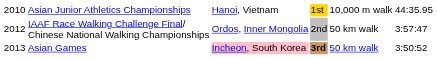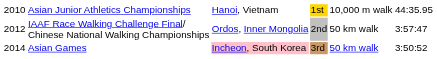 <table>
 <tr>
 <td>2010</td>
 <td><a href='#'>Asian Junior Athletics Championships</a></td>
 <td><a href='#'>Hanoi</a>, Vietnam</td>
 <td bgcolor=gold>1st</td>
 <td>10,000 m walk</td>
 <td>44:35.95</td>
 </tr>
 <tr>
 <td>2012</td>
 <td><a href='#'>IAAF Race Walking Challenge Final</a>/<br>Chinese National Walking Championships</td>
 <td><a href='#'>Ordos</a>, <a href='#'>Inner Mongolia</a></td>
 <td bgcolor=silver>2nd</td>
 <td>50 km walk</td>
 <td>3:57:47</td>
 </tr>
 <tr>
-<td>2013</td>
+<td>2014</td>
 <td><a href='#'>Asian Games</a></td>
 <td style="background: pink;"><a href='#'>Incheon</a>, South Korea</td>
-<td bgcolor=cc9966><strong>3rd</strong></td>
+<td bgcolor=cc9966>3rd</td>
 <td><a href='#'>50 km walk</a></td>
 <td>3:50:52</td>
 </tr>
 </table>
